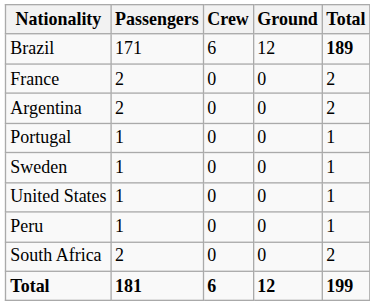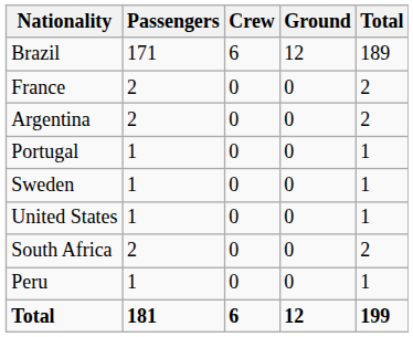 <table class="sortable wikitable" align="right" style="margin:0 0 0.5em 1em; font-size:85%;">
 <tr>
 <th>Nationality</th>
 <th>Passengers</th>
 <th>Crew</th>
 <th>Ground</th>
 <th>Total</th>
 </tr>
 <tr>
 <td style="text-align:left;">Brazil</td>
 <td>171</td>
 <td>6</td>
 <td>12</td>
-<td><strong>189</strong></td>
+<td>189</td>
 </tr>
 <tr>
 <td style="text-align:left;">France</td>
 <td>2</td>
 <td>0</td>
 <td>0</td>
 <td>2</td>
 </tr>
 <tr>
 <td style="text-align:left;">Argentina</td>
 <td>2</td>
 <td>0</td>
 <td>0</td>
 <td>2</td>
 </tr>
 <tr>
 <td>Portugal</td>
 <td>1</td>
 <td>0</td>
 <td>0</td>
 <td>1</td>
 </tr>
 <tr>
 <td>Sweden</td>
 <td>1</td>
 <td>0</td>
 <td>0</td>
 <td>1</td>
 </tr>
 <tr>
 <td>United States</td>
 <td>1</td>
 <td>0</td>
 <td>0</td>
 <td>1</td>
 </tr>
 <tr>
+<td>South Africa</td>
+<td>2</td>
+<td>0</td>
+<td>0</td>
+<td>2</td>
+</tr>
+<tr>
 <td>Peru</td>
 <td>1</td>
 <td>0</td>
 <td>0</td>
 <td>1</td>
-</tr>
-<tr>
-<td>South Africa</td>
-<td>2</td>
-<td>0</td>
-<td>0</td>
-<td>2</td>
 </tr>
 <tr class="sortbottom">
 <td><strong>Total</strong></td>
 <td><strong>181</strong></td>
 <td><strong>6</strong></td>
 <td><strong>12</strong></td>
 <td><strong>199</strong></td>
 </tr>
 </table>
